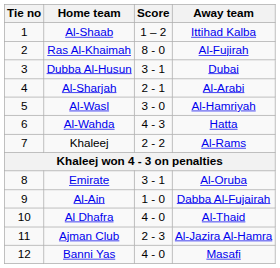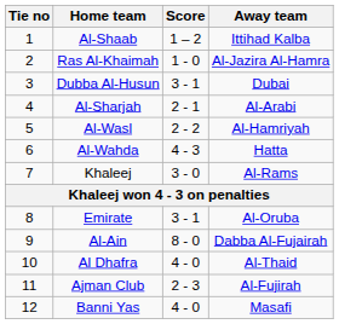 <table class="wikitable" style="text-align: center">
 <tr>
 <th>Tie no</th>
 <th>Home team</th>
 <th>Score</th>
 <th>Away team</th>
 </tr>
 <tr>
 <td>1</td>
 <td><a href='#'>Al-Shaab</a></td>
 <td>1 – 2</td>
 <td><a href='#'>Ittihad Kalba</a></td>
 </tr>
 <tr>
 <td>2</td>
 <td><a href='#'>Ras Al-Khaimah</a></td>
-<td>8 - 0</td>
-<td><a href='#'>Al-Fujirah</a></td>
+<td>1 - 0</td>
+<td><a href='#'>Al-Jazira Al-Hamra</a></td>
 </tr>
 <tr>
 <td>3</td>
 <td><a href='#'>Dubba Al-Husun</a></td>
 <td>3 - 1</td>
 <td><a href='#'>Dubai</a></td>
 </tr>
 <tr>
 <td>4</td>
 <td><a href='#'>Al-Sharjah</a></td>
 <td>2 - 1</td>
 <td><a href='#'>Al-Arabi</a></td>
 </tr>
 <tr>
 <td>5</td>
 <td><a href='#'>Al-Wasl</a></td>
-<td>3 - 0</td>
+<td>2 - 2</td>
 <td><a href='#'>Al-Hamriyah</a></td>
 </tr>
 <tr>
 <td>6</td>
 <td><a href='#'>Al-Wahda</a></td>
 <td>4 - 3</td>
 <td><a href='#'>Hatta</a></td>
 </tr>
 <tr>
 <td>7</td>
 <td>Khaleej</td>
-<td>2 - 2</td>
+<td>3 - 0</td>
 <td><a href='#'>Al-Rams</a></td>
 </tr>
 <tr>
 <th colspan="4">Khaleej won 4 - 3 on penalties</th>
 </tr>
 <tr>
 <td>8</td>
 <td><a href='#'>Emirate</a></td>
 <td>3 - 1</td>
 <td><a href='#'>Al-Oruba</a></td>
 </tr>
 <tr>
 <td>9</td>
 <td><a href='#'>Al-Ain</a></td>
-<td>1 - 0</td>
+<td>8 - 0</td>
 <td><a href='#'>Dabba Al-Fujairah</a></td>
 </tr>
 <tr>
 <td>10</td>
 <td><a href='#'>Al Dhafra</a></td>
 <td>4 - 0</td>
 <td><a href='#'>Al-Thaid</a></td>
 </tr>
 <tr>
 <td>11</td>
 <td><a href='#'>Ajman Club</a></td>
 <td>2 - 3</td>
-<td><a href='#'>Al-Jazira Al-Hamra</a></td>
+<td><a href='#'>Al-Fujirah</a></td>
 </tr>
 <tr>
 <td>12</td>
 <td><a href='#'>Banni Yas</a></td>
 <td>4 - 0</td>
 <td><a href='#'>Masafi</a></td>
 </tr>
 </table>
